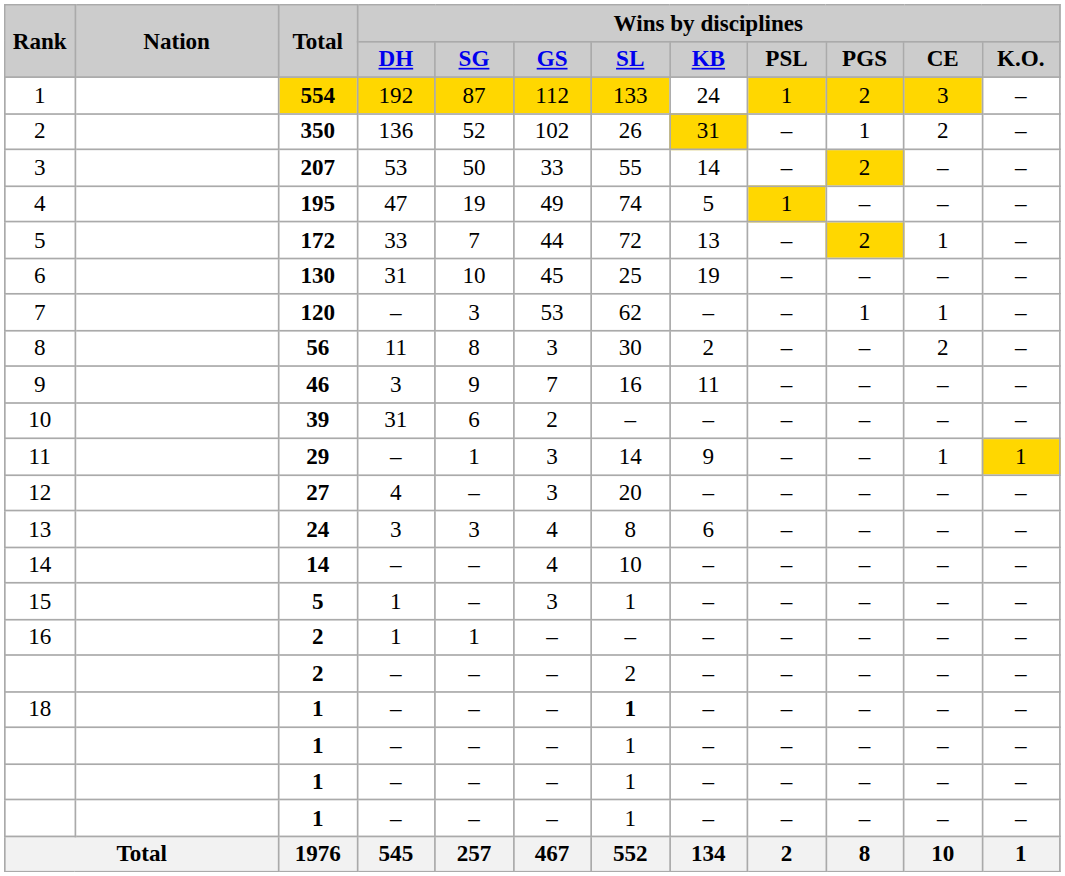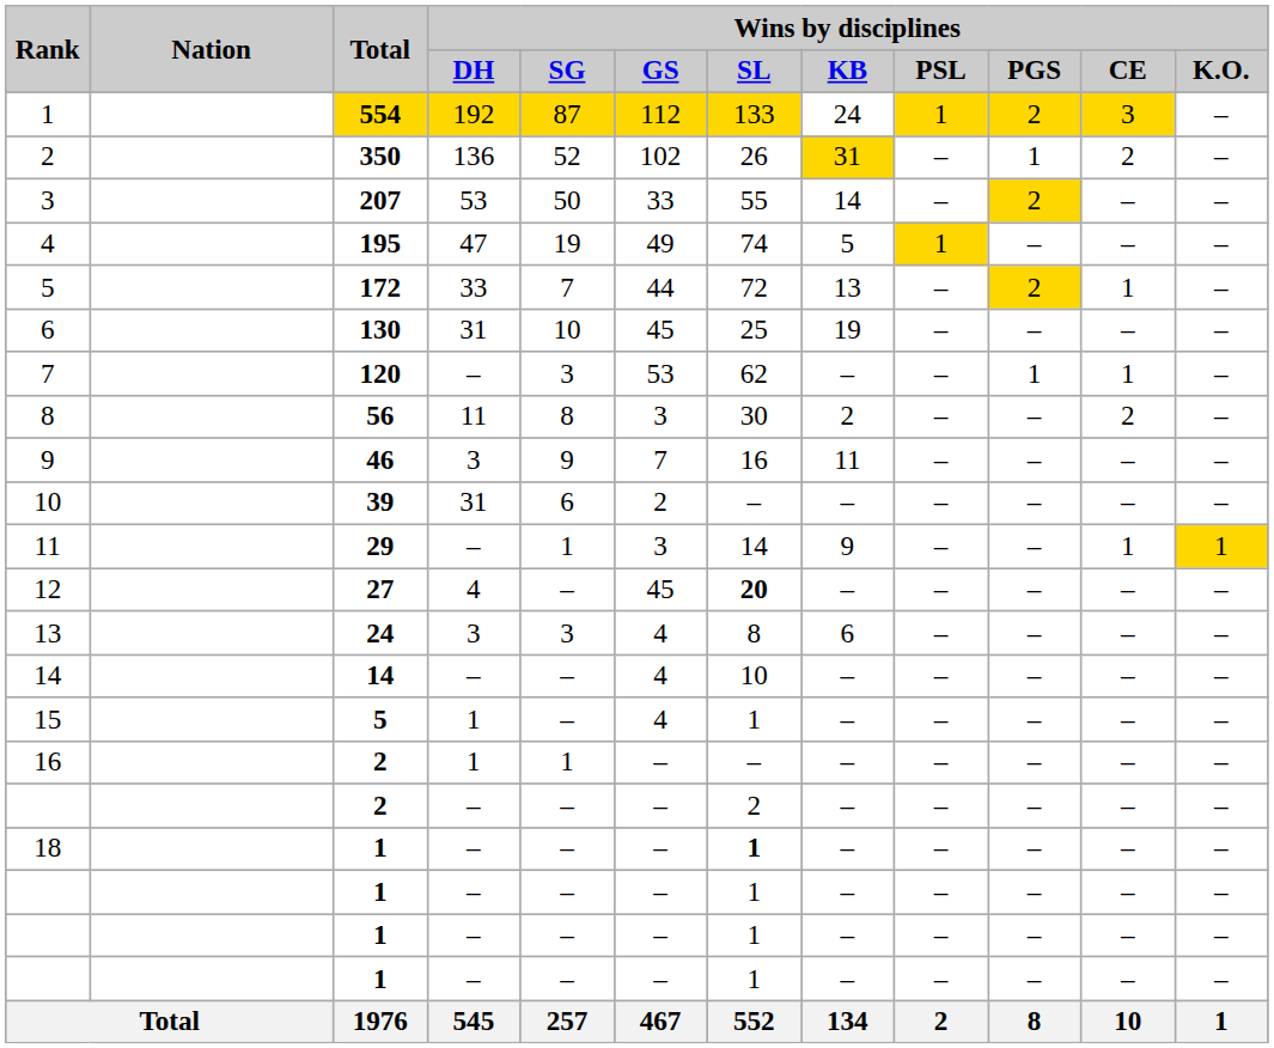 <table class="wikitable plainrowheaders" style="background:#fff; font-size:86%; line-height:15px; border:grey solid 1px; border-collapse:collapse">
 <tr style="background:#ccc; text-align:center;">
 <th style="background-color: #ccc;" width="35" rowspan="2">Rank</th>
 <th style="background-color: #ccc;" width="115" rowspan="2">Nation</th>
 <th style="background-color: #ccc;" rowspan="2 "width="40">Total</th>
 <th style="background-color: #ccc;" colspan="9">Wins by disciplines</th>
 </tr>
 <tr>
 <th style="background-color: #ccc;" width="40"><a href='#'>DH</a></th>
 <th style="background-color: #ccc;" width="40"><a href='#'>SG</a></th>
 <th style="background-color: #ccc;" width="40"><a href='#'>GS</a></th>
 <th style="background-color: #ccc;" width="40"><a href='#'>SL</a></th>
 <th style="background-color: #ccc;" width="40"><a href='#'>KB</a></th>
 <th style="background-color: #ccc;" width="40">PSL</th>
 <th style="background-color: #ccc;" width="40">PGS</th>
 <th style="background-color: #ccc;" width="40">CE</th>
 <th style="background-color: #ccc;" width="40">K.O.</th>
 </tr>
 <tr align=center>
 <td>1</td>
 <td align=left></td>
 <td bgcolor=gold><strong>554</strong></td>
 <td bgcolor=gold>192</td>
 <td bgcolor=gold>87</td>
 <td bgcolor=gold>112</td>
 <td bgcolor=gold>133</td>
 <td>24</td>
 <td bgcolor=gold>1</td>
 <td bgcolor=gold>2</td>
 <td bgcolor=gold>3</td>
 <td>–</td>
 </tr>
 <tr align=center>
 <td>2</td>
 <td align=left>  </td>
 <td><strong>350</strong></td>
 <td>136</td>
 <td>52</td>
 <td>102</td>
 <td>26</td>
 <td bgcolor=gold>31</td>
 <td>–</td>
 <td>1</td>
 <td>2</td>
 <td>–</td>
 </tr>
 <tr align=center>
 <td>3</td>
 <td align=left></td>
 <td><strong>207</strong></td>
 <td>53</td>
 <td>50</td>
 <td>33</td>
 <td>55</td>
 <td>14</td>
 <td>–</td>
 <td bgcolor=gold>2</td>
 <td>–</td>
 <td>–</td>
 </tr>
 <tr align=center>
 <td>4</td>
 <td align=left></td>
 <td><strong>195</strong></td>
 <td>47</td>
 <td>19</td>
 <td>49</td>
 <td>74</td>
 <td>5</td>
 <td bgcolor=gold>1</td>
 <td>–</td>
 <td>–</td>
 <td>–</td>
 </tr>
 <tr align=center>
 <td>5</td>
 <td align=left></td>
 <td><strong>172</strong></td>
 <td>33</td>
 <td>7</td>
 <td>44</td>
 <td>72</td>
 <td>13</td>
 <td>–</td>
 <td bgcolor=gold>2</td>
 <td>1</td>
 <td>–</td>
 </tr>
 <tr align=center>
 <td>6</td>
 <td align=left></td>
 <td><strong>130</strong></td>
 <td>31</td>
 <td>10</td>
 <td>45</td>
 <td>25</td>
 <td>19</td>
 <td>–</td>
 <td>–</td>
 <td>–</td>
 <td>–</td>
 </tr>
 <tr align=center>
 <td>7</td>
 <td align=left></td>
 <td><strong>120</strong></td>
 <td>–</td>
 <td>3</td>
 <td>53</td>
 <td>62</td>
 <td>–</td>
 <td>–</td>
 <td>1</td>
 <td>1</td>
 <td>–</td>
 </tr>
 <tr align=center>
 <td>8</td>
 <td align=left></td>
 <td><strong>56</strong></td>
 <td>11</td>
 <td>8</td>
 <td>3</td>
 <td>30</td>
 <td>2</td>
 <td>–</td>
 <td>–</td>
 <td>2</td>
 <td>–</td>
 </tr>
 <tr align=center>
 <td>9</td>
 <td align=left></td>
 <td><strong>46</strong></td>
 <td>3</td>
 <td>9</td>
 <td>7</td>
 <td>16</td>
 <td>11</td>
 <td>–</td>
 <td>–</td>
 <td>–</td>
 <td>–</td>
 </tr>
 <tr align=center>
 <td>10</td>
 <td align=left></td>
 <td><strong>39</strong></td>
 <td>31</td>
 <td>6</td>
 <td>2</td>
 <td>–</td>
 <td>–</td>
 <td>–</td>
 <td>–</td>
 <td>–</td>
 <td>–</td>
 </tr>
 <tr align=center>
 <td>11</td>
 <td align=left></td>
 <td><strong>29</strong></td>
 <td>–</td>
 <td>1</td>
 <td>3</td>
 <td>14</td>
 <td>9</td>
 <td>–</td>
 <td>–</td>
 <td>1</td>
 <td bgcolor=gold>1</td>
 </tr>
 <tr align=center>
 <td>12</td>
 <td align=left></td>
 <td><strong>27</strong></td>
 <td>4</td>
 <td>–</td>
-<td>3</td>
-<td>20</td>
+<td>45</td>
+<td><strong>20</strong></td>
 <td>–</td>
 <td>–</td>
 <td>–</td>
 <td>–</td>
 <td>–</td>
 </tr>
 <tr align=center>
 <td>13</td>
 <td align=left></td>
 <td><strong>24</strong></td>
 <td>3</td>
 <td>3</td>
 <td>4</td>
 <td>8</td>
 <td>6</td>
 <td>–</td>
 <td>–</td>
 <td>–</td>
 <td>–</td>
 </tr>
 <tr align=center>
 <td>14</td>
 <td align=left></td>
 <td><strong>14</strong></td>
 <td>–</td>
 <td>–</td>
 <td>4</td>
 <td>10</td>
 <td>–</td>
 <td>–</td>
 <td>–</td>
 <td>–</td>
 <td>–</td>
 </tr>
 <tr align=center>
 <td>15</td>
 <td align=left></td>
 <td><strong>5</strong></td>
 <td>1</td>
 <td>–</td>
-<td>3</td>
+<td>4</td>
 <td>1</td>
 <td>–</td>
 <td>–</td>
 <td>–</td>
 <td>–</td>
 <td>–</td>
 </tr>
 <tr align=center>
 <td>16</td>
 <td align=left></td>
 <td><strong>2</strong></td>
 <td>1</td>
 <td>1</td>
 <td>–</td>
 <td>–</td>
 <td>–</td>
 <td>–</td>
 <td>–</td>
 <td>–</td>
 <td>–</td>
 </tr>
 <tr align=center>
 <td></td>
 <td align=left></td>
 <td><strong>2</strong></td>
 <td>–</td>
 <td>–</td>
 <td>–</td>
 <td>2</td>
 <td>–</td>
 <td>–</td>
 <td>–</td>
 <td>–</td>
 <td>–</td>
 </tr>
 <tr align=center>
 <td>18</td>
 <td align=left></td>
 <td><strong>1</strong></td>
 <td>–</td>
 <td>–</td>
 <td>–</td>
 <td><strong>1</strong></td>
 <td>–</td>
 <td>–</td>
 <td>–</td>
 <td>–</td>
 <td>–</td>
 </tr>
 <tr align=center>
 <td></td>
 <td align=left></td>
 <td><strong>1</strong></td>
 <td>–</td>
 <td>–</td>
 <td>–</td>
 <td>1</td>
 <td>–</td>
 <td>–</td>
 <td>–</td>
 <td>–</td>
 <td>–</td>
 </tr>
 <tr align=center>
 <td></td>
 <td align=left></td>
 <td><strong>1</strong></td>
 <td>–</td>
 <td>–</td>
 <td>–</td>
 <td>1</td>
 <td>–</td>
 <td>–</td>
 <td>–</td>
 <td>–</td>
 <td>–</td>
 </tr>
 <tr align=center>
 <td></td>
 <td align=left></td>
 <td><strong>1</strong></td>
 <td>–</td>
 <td>–</td>
 <td>–</td>
 <td>1</td>
 <td>–</td>
 <td>–</td>
 <td>–</td>
 <td>–</td>
 <td>–</td>
 </tr>
 <tr>
 <th colspan=2>Total</th>
 <th>1976</th>
 <th>545</th>
 <th>257</th>
 <th>467</th>
 <th>552</th>
 <th>134</th>
 <th>2</th>
 <th>8</th>
 <th>10</th>
 <th>1</th>
 </tr>
 </table>
